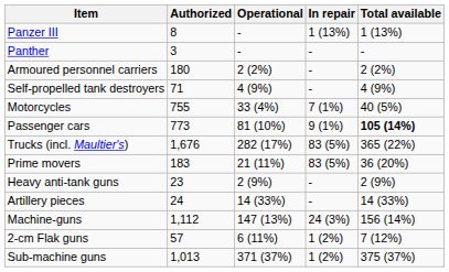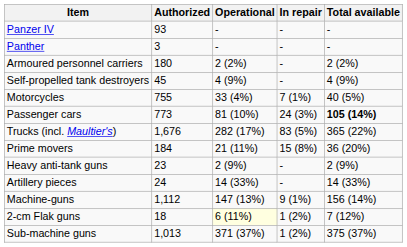 <table class="wikitable">
 <tr>
 <th>Item</th>
 <th>Authorized</th>
 <th>Operational</th>
 <th>In repair</th>
 <th>Total available</th>
 </tr>
 <tr>
-<td><a href='#'>Panzer III</a></td>
-<td>8</td>
+<td><a href='#'>Panzer IV</a></td>
+<td>93</td>
 <td>-</td>
-<td>1 (13%)</td>
-<td>1 (13%)</td>
+<td>-</td>
+<td>-</td>
 </tr>
 <tr>
 <td><a href='#'>Panther</a></td>
 <td>3</td>
 <td>-</td>
 <td>-</td>
 <td>-</td>
 </tr>
 <tr>
 <td>Armoured personnel carriers</td>
 <td>180</td>
 <td>2 (2%)</td>
 <td>-</td>
 <td>2 (2%)</td>
 </tr>
 <tr>
 <td>Self-propelled tank destroyers</td>
-<td>71</td>
+<td>45</td>
 <td>4 (9%)</td>
 <td>-</td>
 <td>4 (9%)</td>
 </tr>
 <tr>
 <td>Motorcycles</td>
 <td>755</td>
 <td>33 (4%)</td>
 <td>7 (1%)</td>
 <td>40 (5%)</td>
 </tr>
 <tr>
 <td>Passenger cars</td>
 <td>773</td>
 <td>81 (10%)</td>
-<td>9 (1%)</td>
+<td>24 (3%)</td>
 <td><strong>105 (14%)</strong></td>
 </tr>
 <tr>
 <td>Trucks (incl. <a href='#'><em>Maultier's</em></a>)</td>
 <td>1,676</td>
 <td>282 (17%)</td>
 <td>83 (5%)</td>
 <td>365 (22%)</td>
 </tr>
 <tr>
 <td>Prime movers</td>
-<td>183</td>
+<td>184</td>
 <td>21 (11%)</td>
-<td>83 (5%)</td>
+<td>15 (8%)</td>
 <td>36 (20%)</td>
 </tr>
 <tr>
 <td>Heavy anti-tank guns</td>
 <td>23</td>
 <td>2 (9%)</td>
 <td>-</td>
 <td>2 (9%)</td>
 </tr>
 <tr>
 <td>Artillery pieces</td>
 <td>24</td>
 <td>14 (33%)</td>
 <td>-</td>
 <td>14 (33%)</td>
 </tr>
 <tr>
 <td>Machine-guns</td>
 <td>1,112</td>
 <td>147 (13%)</td>
-<td>24 (3%)</td>
+<td>9 (1%)</td>
 <td>156 (14%)</td>
 </tr>
 <tr>
 <td>2-cm Flak guns</td>
-<td>57</td>
-<td>6 (11%)</td>
+<td>18</td>
+<td style="background: lightyellow;">6 (11%)</td>
 <td>1 (2%)</td>
 <td>7 (12%)</td>
 </tr>
 <tr>
 <td>Sub-machine guns</td>
 <td>1,013</td>
 <td>371 (37%)</td>
 <td>1 (2%)</td>
 <td>375 (37%)</td>
 </tr>
 </table>
